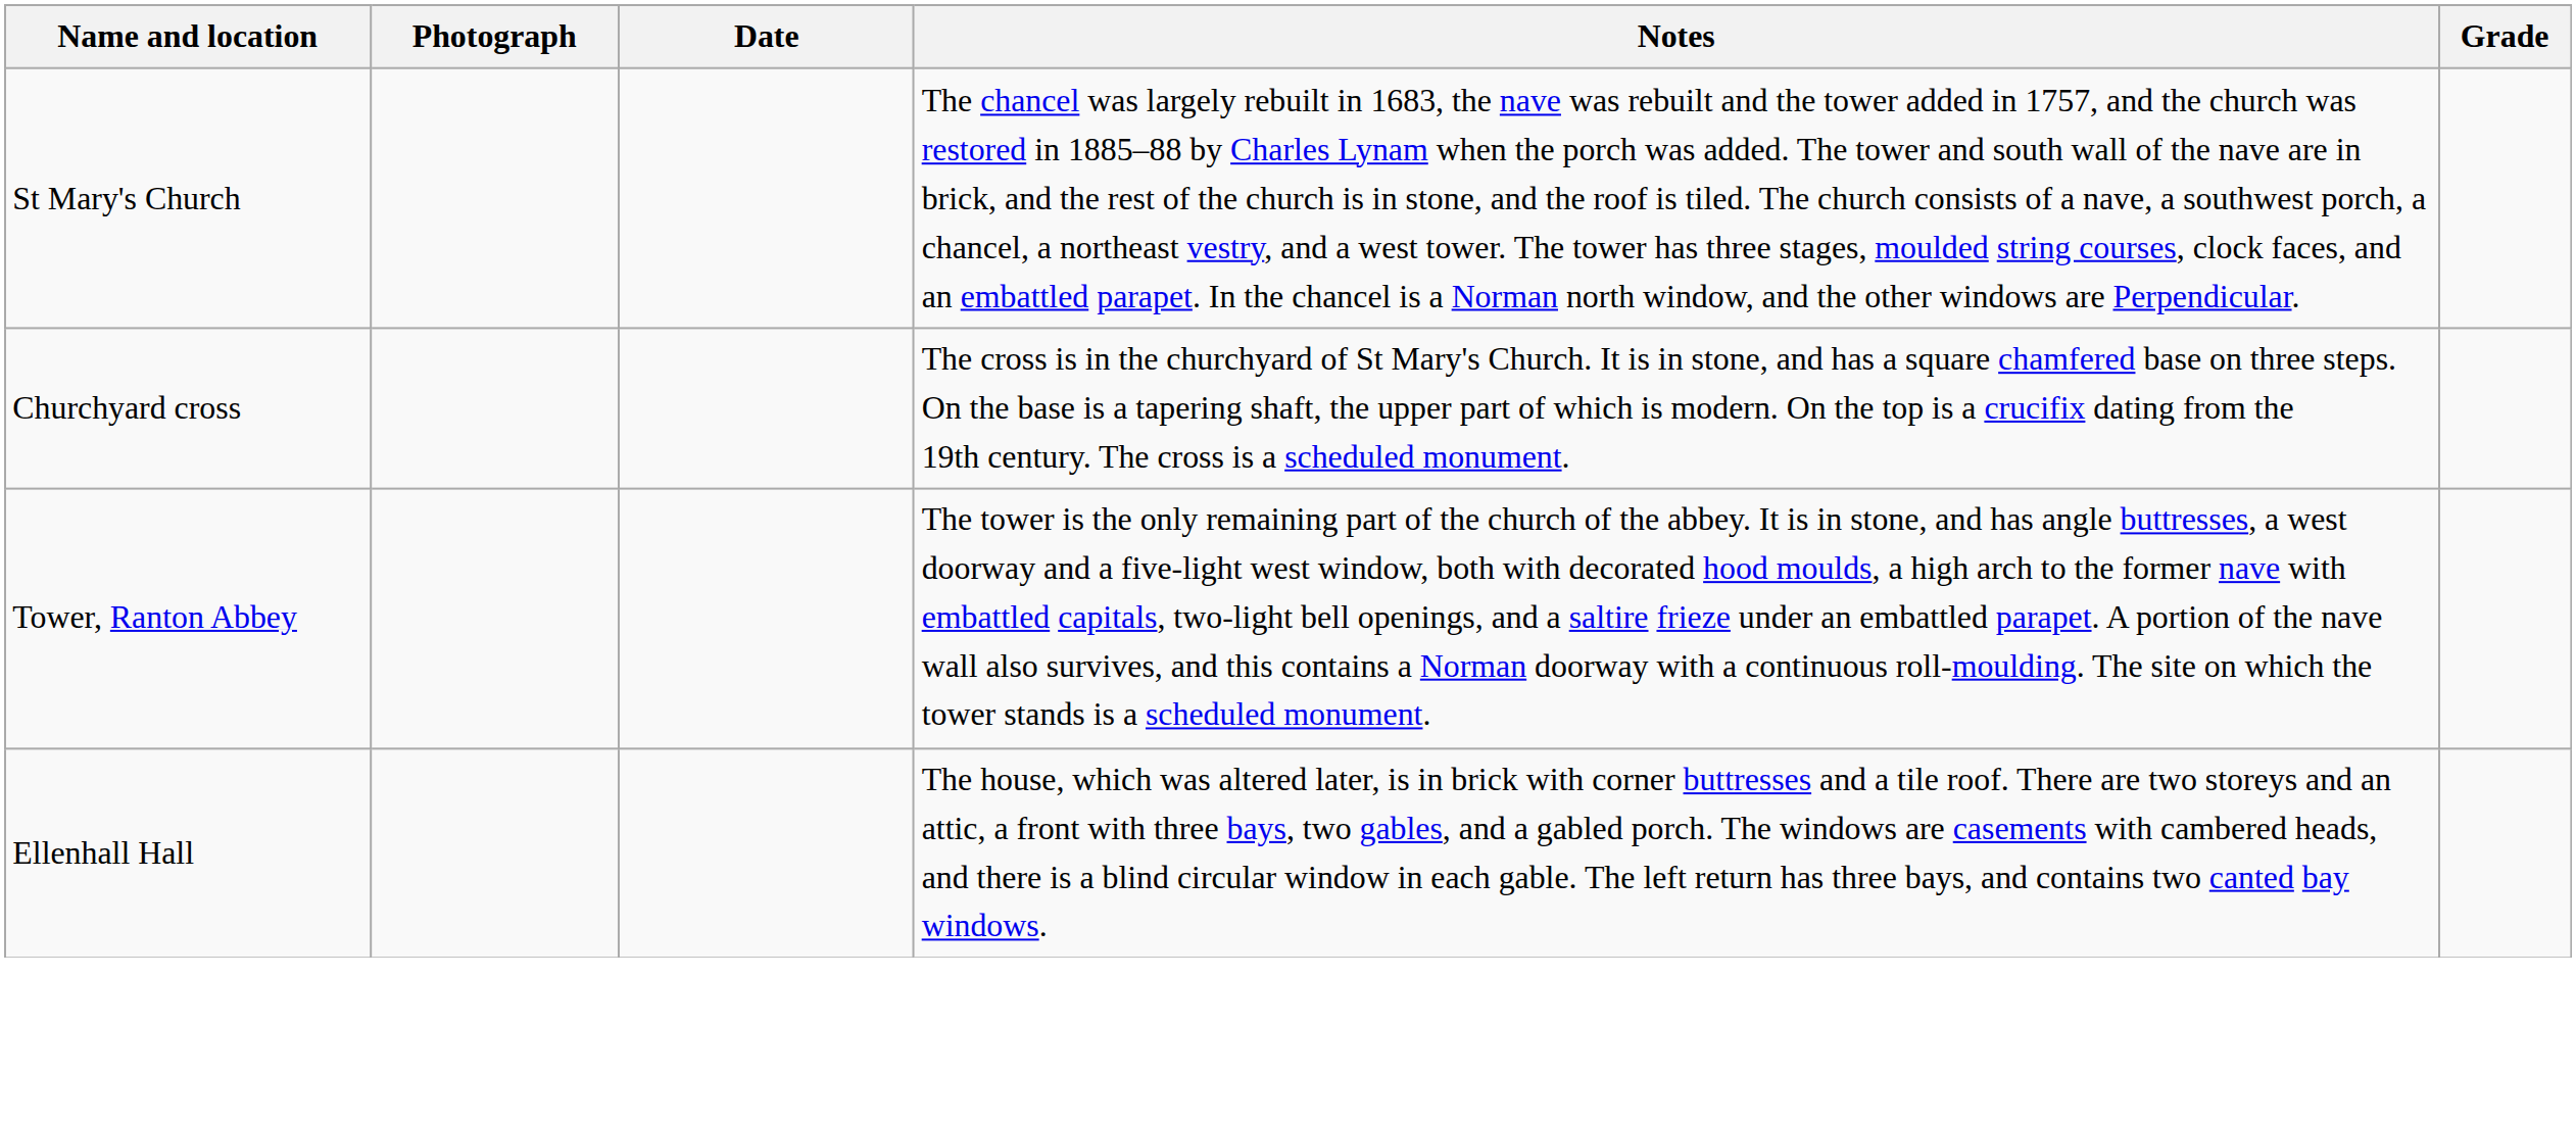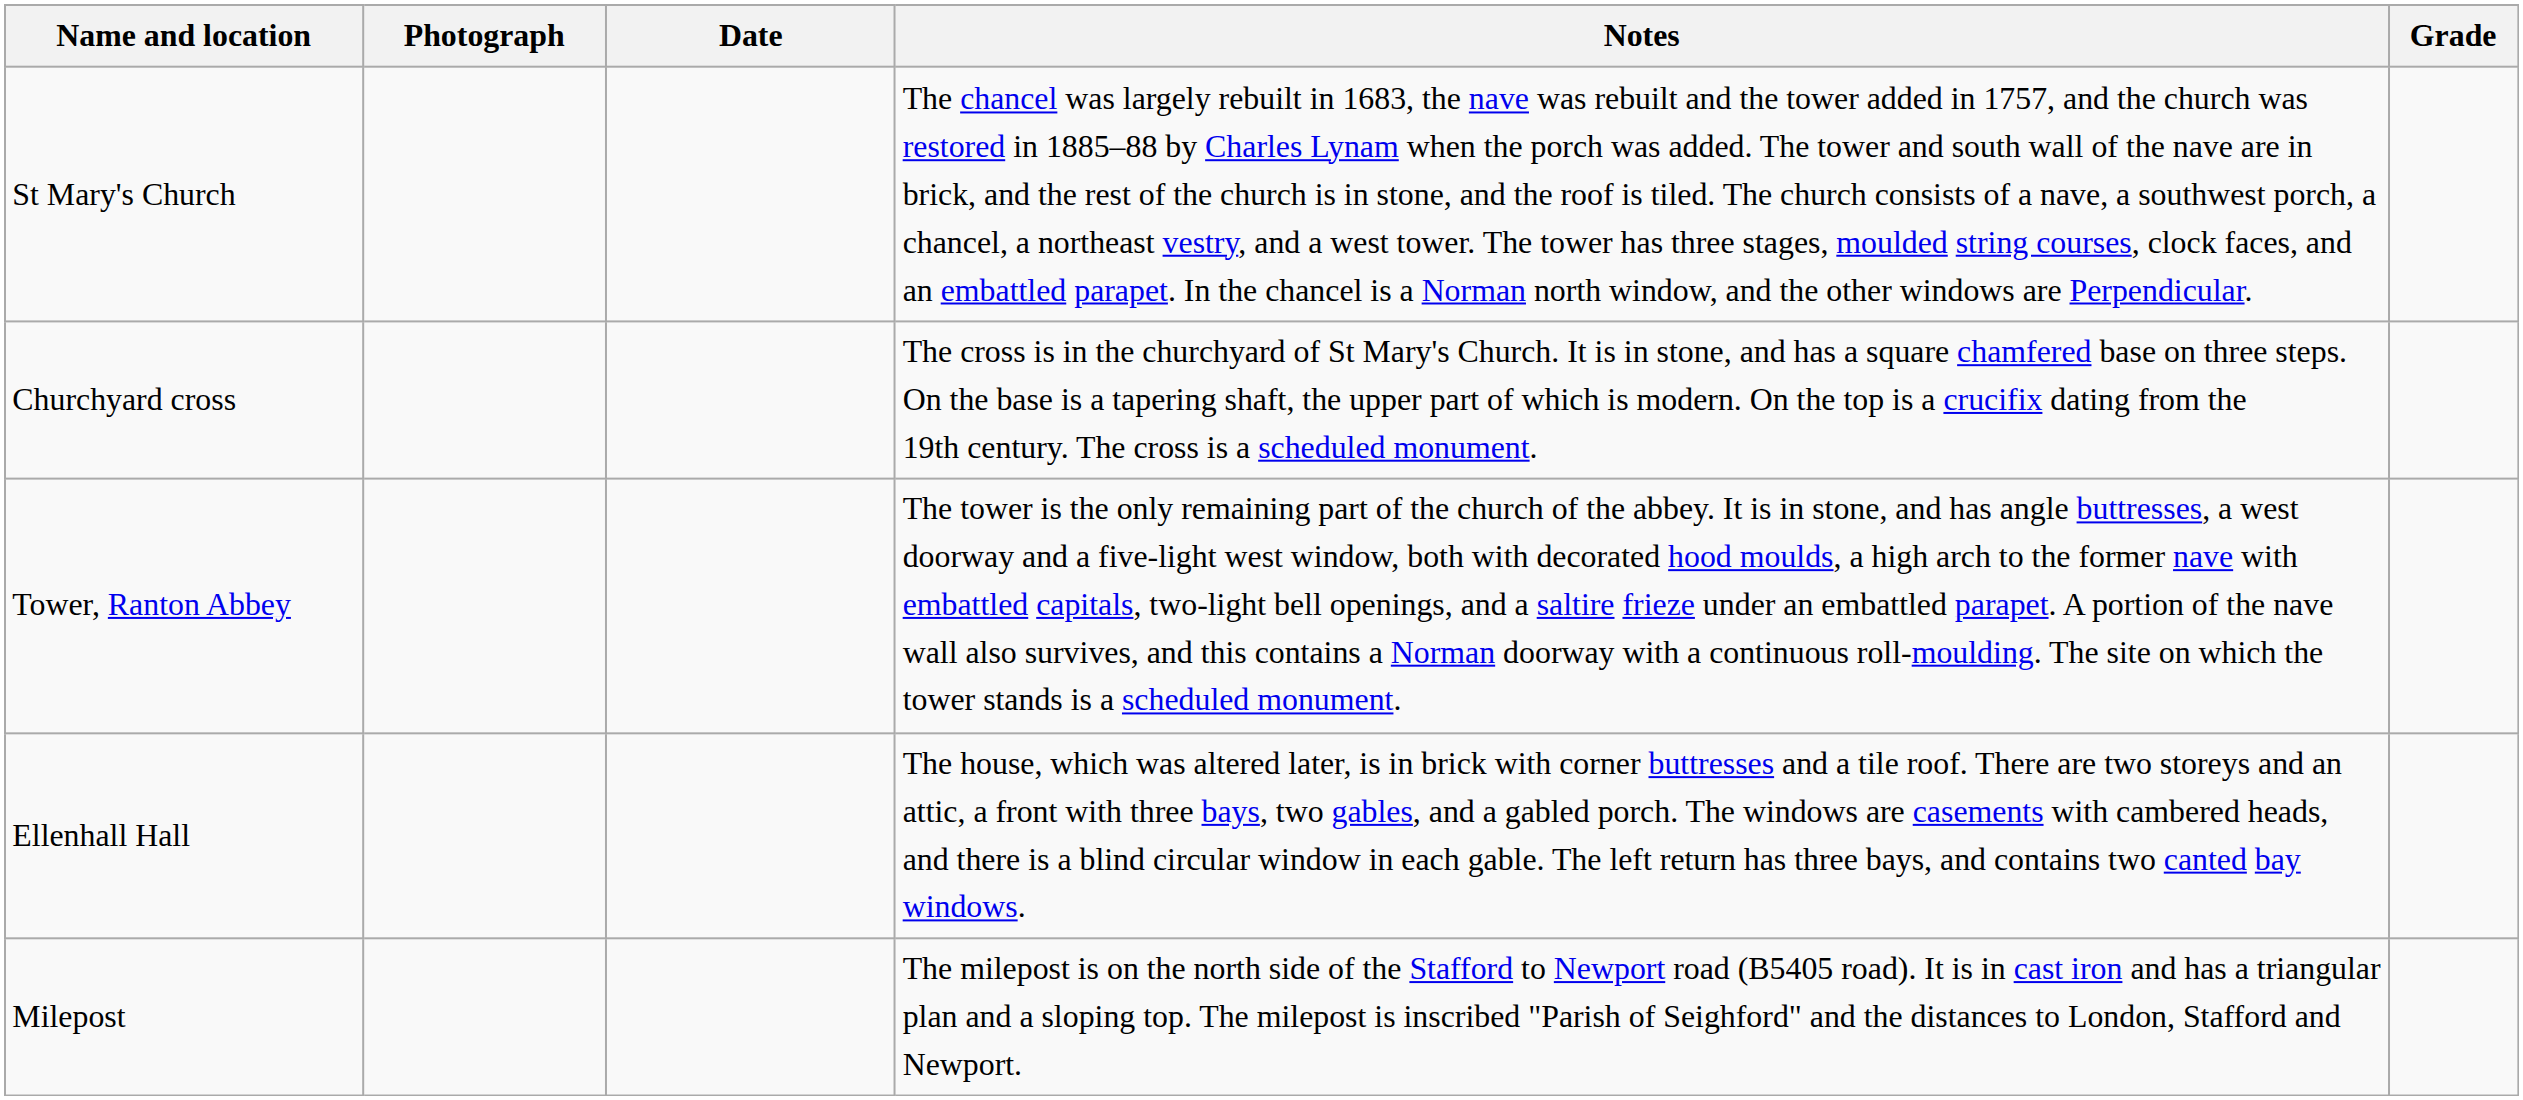 <table class="wikitable sortable plainrowheaders" style="width:100%; border:0; text-align:left; line-height:150%;">
 <tr>
 <th scope="col"  style="width:150px">Name and location</th>
 <th scope="col"  style="width:100px" class="unsortable">Photograph</th>
 <th scope="col"  style="width:120px">Date</th>
 <th scope="col"  style="width:650px" class="unsortable">Notes</th>
 <th scope="col"  style="width:50px">Grade</th>
 </tr>
 <tr>
 <td>St Mary's Church<br><small></small></td>
 <td></td>
 <td align="center"></td>
 <td>The <a href='#'>chancel</a> was largely rebuilt in 1683, the <a href='#'>nave</a> was rebuilt and the tower added in 1757, and the church was <a href='#'>restored</a> in 1885–88 by <a href='#'>Charles Lynam</a> when the porch was added.  The tower and south wall of the nave are in brick, and the rest of the church is in stone, and the roof is tiled.  The church consists of a nave, a southwest porch, a chancel, a northeast <a href='#'>vestry</a>, and a west tower.  The tower has three stages, <a href='#'>moulded</a> <a href='#'>string courses</a>, clock faces, and an <a href='#'>embattled</a> <a href='#'>parapet</a>.  In the chancel is a <a href='#'>Norman</a> north window, and the other windows are <a href='#'>Perpendicular</a>.</td>
 <td align="center" ></td>
 </tr>
 <tr>
 <td>Churchyard cross<br><small></small></td>
 <td></td>
 <td align="center"></td>
 <td>The cross is in the churchyard of St Mary's Church.  It is in stone, and has a square <a href='#'>chamfered</a> base on three steps.  On the base is a tapering shaft, the upper part of which is modern.  On the top is a <a href='#'>crucifix</a> dating from the 19th century.  The cross is a <a href='#'>scheduled monument</a>.</td>
 <td align="center" ></td>
 </tr>
 <tr>
 <td>Tower, <a href='#'>Ranton Abbey</a><br><small></small></td>
 <td></td>
 <td align="center"></td>
 <td>The tower is the only remaining part of the church of the abbey.  It is in stone, and has angle <a href='#'>buttresses</a>, a west doorway and a five-light west window, both with decorated <a href='#'>hood moulds</a>, a high arch to the former <a href='#'>nave</a> with <a href='#'>embattled</a> <a href='#'>capitals</a>, two-light bell openings, and a <a href='#'>saltire</a> <a href='#'>frieze</a> under an embattled <a href='#'>parapet</a>.  A portion of the nave wall also survives, and this contains a <a href='#'>Norman</a> doorway with a continuous roll-<a href='#'>moulding</a>.  The site on which the tower stands is a <a href='#'>scheduled monument</a>.</td>
 <td align="center" ></td>
 </tr>
 <tr>
 <td>Ellenhall Hall<br><small></small></td>
 <td></td>
 <td align="center"></td>
 <td>The house, which was altered later, is in brick with corner <a href='#'>buttresses</a> and a tile roof.  There are two storeys and an attic, a front with three <a href='#'>bays</a>, two <a href='#'>gables</a>, and a gabled porch.  The windows are <a href='#'>casements</a> with cambered heads, and there is a blind circular window in each gable.  The left return has three bays, and contains two <a href='#'>canted</a> <a href='#'>bay windows</a>.</td>
 <td align="center" ></td>
 </tr>
 <tr>
+<td>Milepost<br><small></small></td>
+<td></td>
+<td align="center"></td>
+<td>The milepost is on the north side of the <a href='#'>Stafford</a> to <a href='#'>Newport</a> road (B5405 road).  It is in <a href='#'>cast iron</a> and has a triangular plan and a sloping top.  The milepost is inscribed "Parish of Seighford" and the distances to London, Stafford and Newport.</td>
+<td align="center" ></td>
+</tr>
+<tr>
 </tr>
 </table>
